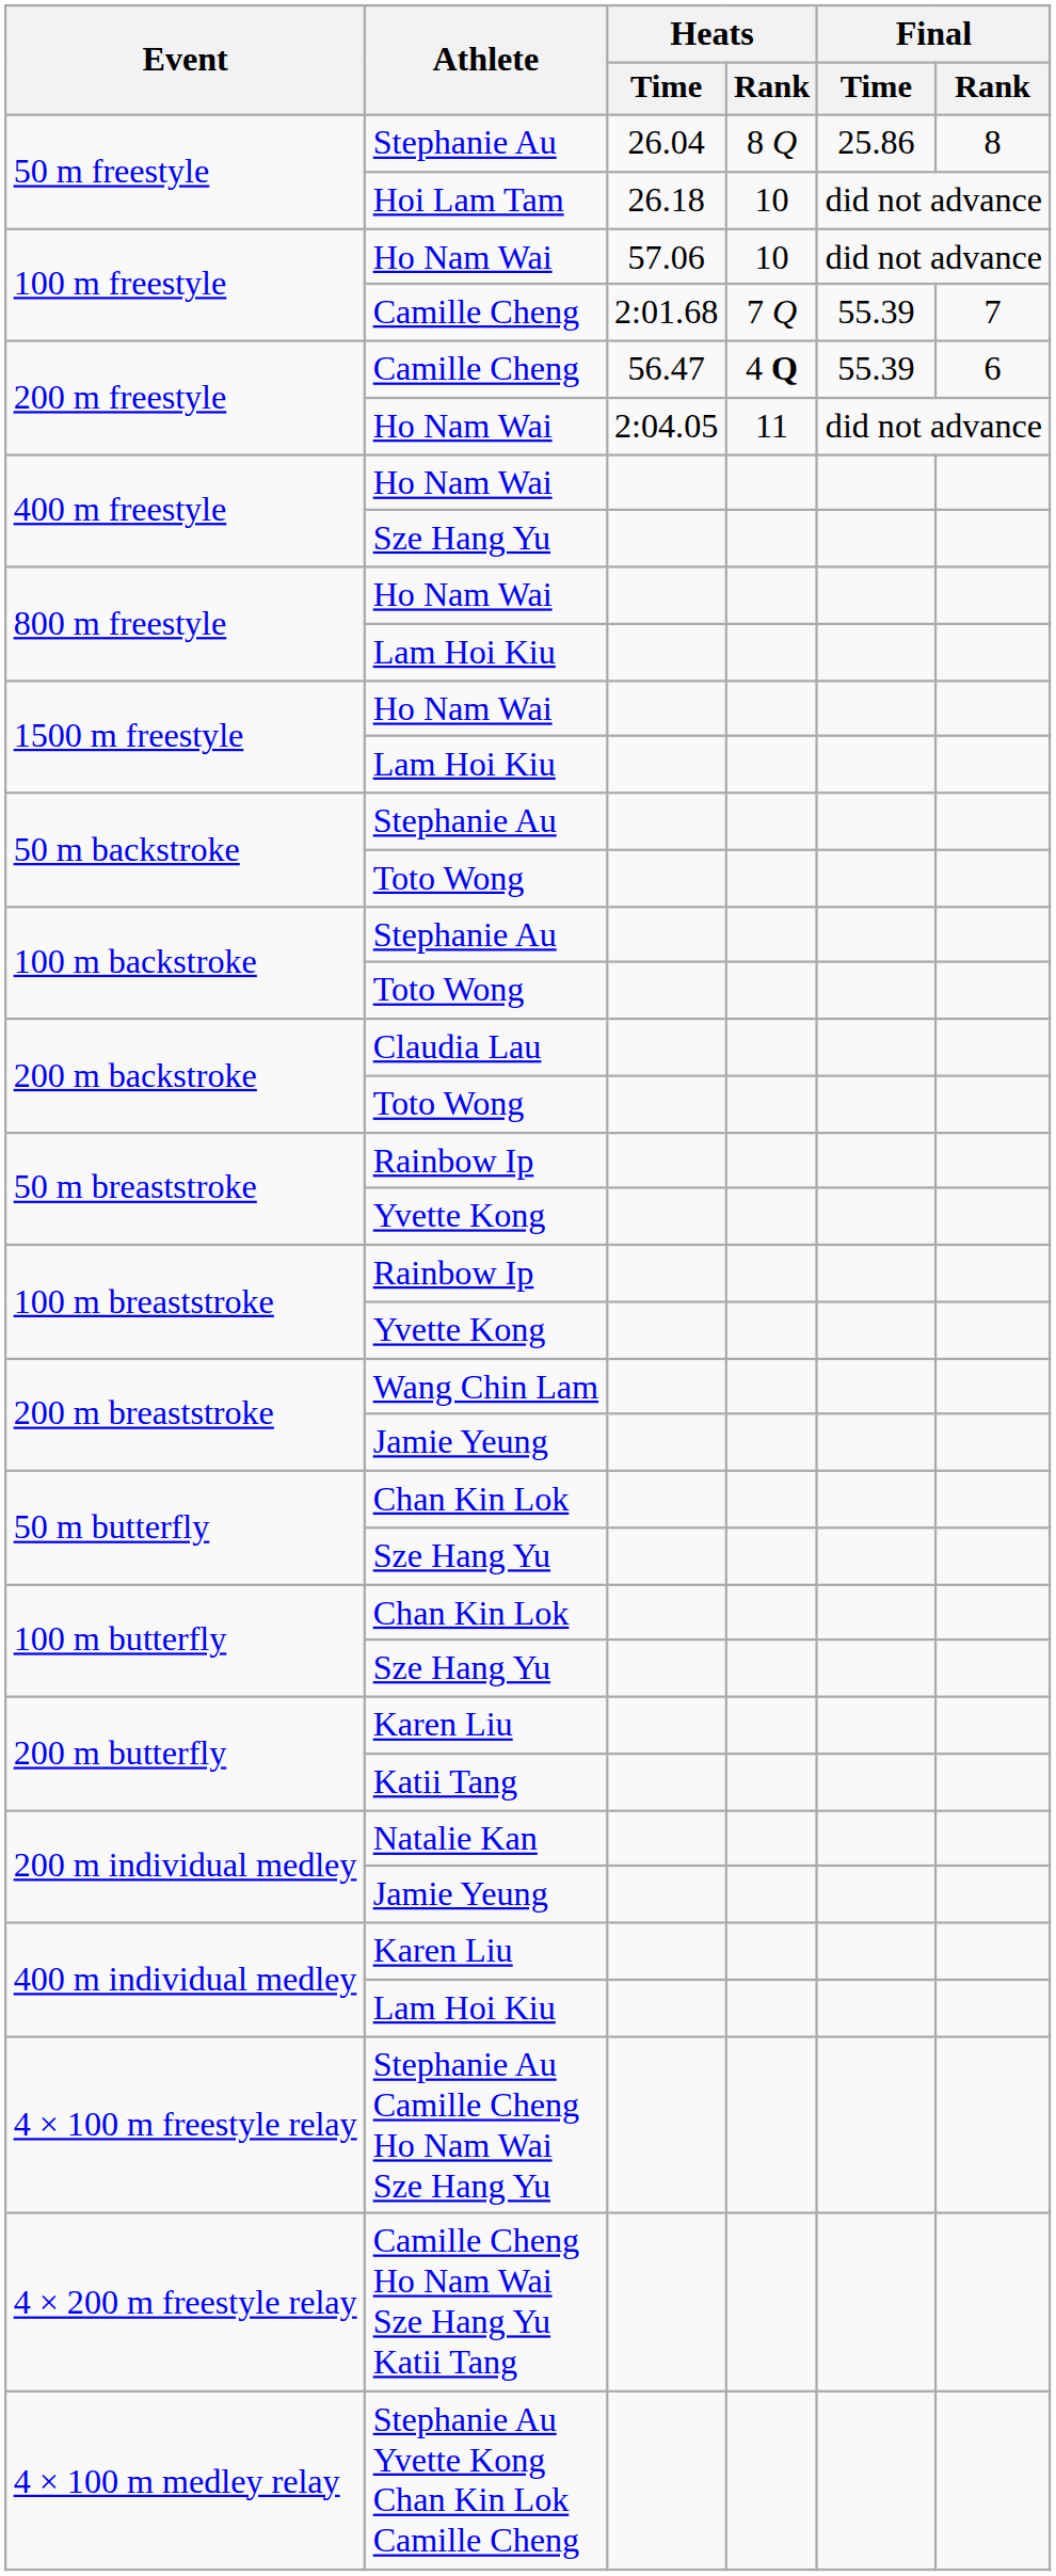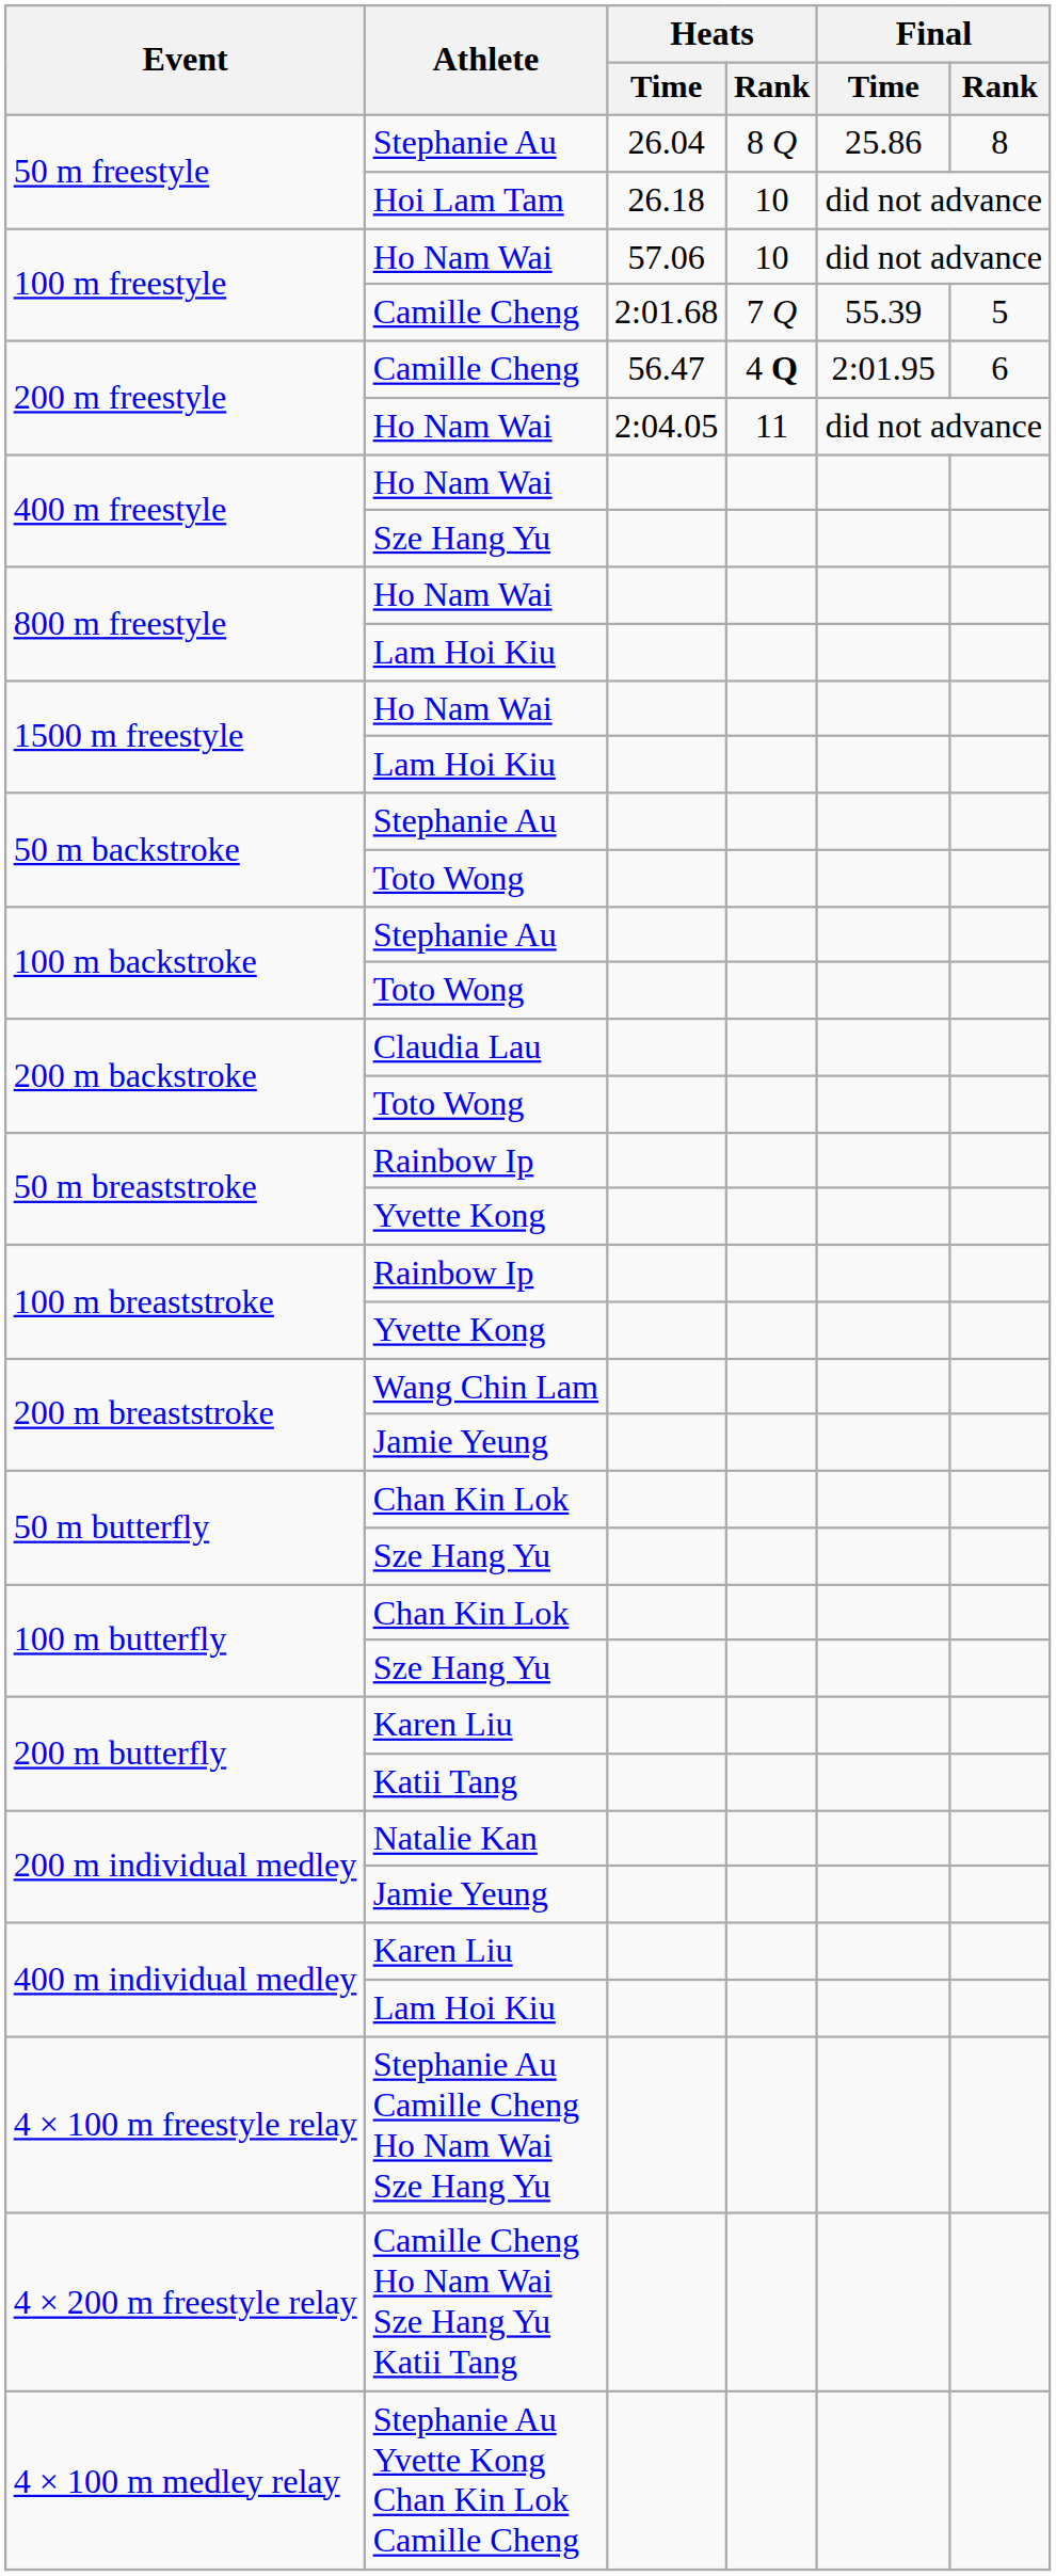 <table class=wikitable style="font-size:90%">
 <tr>
 <th rowspan="2">Event</th>
 <th rowspan="2">Athlete</th>
 <th colspan="2">Heats</th>
 <th colspan="2">Final</th>
 </tr>
 <tr style="font-size:95%">
 <th>Time</th>
 <th>Rank</th>
 <th>Time</th>
 <th>Rank</th>
 </tr>
 <tr align=center>
 <td align=left rowspan=2><a href='#'>50 m freestyle</a></td>
 <td align=left><a href='#'>Stephanie Au</a></td>
 <td>26.04</td>
 <td>8 <em>Q</em></td>
 <td>25.86</td>
 <td>8</td>
 </tr>
 <tr align=center>
 <td align=left><a href='#'>Hoi Lam Tam</a></td>
 <td>26.18</td>
 <td>10</td>
 <td align=center colspan=2>did not advance</td>
 </tr>
 <tr align=center>
 <td align=left rowspan=2><a href='#'>100 m freestyle</a></td>
 <td align=left><a href='#'>Ho Nam Wai</a></td>
 <td>57.06</td>
 <td>10</td>
 <td align=center colspan=2>did not advance</td>
 </tr>
 <tr align=center>
 <td align=left><a href='#'>Camille Cheng</a></td>
 <td>2:01.68</td>
 <td>7 <em>Q</em></td>
 <td>55.39</td>
-<td>7</td>
+<td>5</td>
 </tr>
 <tr align=center>
 <td align=left rowspan=2><a href='#'>200 m freestyle</a></td>
 <td align=left><a href='#'>Camille Cheng</a></td>
 <td>56.47</td>
 <td>4 <strong>Q</strong></td>
-<td>55.39</td>
+<td>2:01.95</td>
 <td>6</td>
 </tr>
 <tr align=center>
 <td align=left><a href='#'>Ho Nam Wai</a></td>
 <td>2:04.05</td>
 <td>11</td>
 <td align=center colspan=2>did not advance</td>
 </tr>
 <tr align=center>
 <td align=left rowspan=2><a href='#'>400 m freestyle</a></td>
 <td align=left><a href='#'>Ho Nam Wai</a></td>
 <td></td>
 <td></td>
 <td></td>
 <td></td>
 </tr>
 <tr align=center>
 <td align=left><a href='#'>Sze Hang Yu</a></td>
 <td></td>
 <td></td>
 <td></td>
 <td></td>
 </tr>
 <tr align=center>
 <td align=left rowspan=2><a href='#'>800 m freestyle</a></td>
 <td align=left><a href='#'>Ho Nam Wai</a></td>
 <td></td>
 <td></td>
 <td></td>
 <td></td>
 </tr>
 <tr align=center>
 <td align=left><a href='#'>Lam Hoi Kiu</a></td>
 <td></td>
 <td></td>
 <td></td>
 <td></td>
 </tr>
 <tr align=center>
 <td align=left rowspan=2><a href='#'>1500 m freestyle</a></td>
 <td align=left><a href='#'>Ho Nam Wai</a></td>
 <td></td>
 <td></td>
 <td></td>
 <td></td>
 </tr>
 <tr align=center>
 <td align=left><a href='#'>Lam Hoi Kiu</a></td>
 <td></td>
 <td></td>
 <td></td>
 <td></td>
 </tr>
 <tr align=center>
 <td align=left rowspan=2><a href='#'>50 m backstroke</a></td>
 <td align=left><a href='#'>Stephanie Au</a></td>
 <td></td>
 <td></td>
 <td></td>
 <td></td>
 </tr>
 <tr align=center>
 <td align=left><a href='#'>Toto Wong</a></td>
 <td></td>
 <td></td>
 <td></td>
 <td></td>
 </tr>
 <tr align=center>
 <td align=left rowspan=2><a href='#'>100 m backstroke</a></td>
 <td align=left><a href='#'>Stephanie Au</a></td>
 <td></td>
 <td></td>
 <td></td>
 <td></td>
 </tr>
 <tr align=center>
 <td align=left><a href='#'>Toto Wong</a></td>
 <td></td>
 <td></td>
 <td></td>
 <td></td>
 </tr>
 <tr align=center>
 <td align=left rowspan=2><a href='#'>200 m backstroke</a></td>
 <td align=left><a href='#'>Claudia Lau</a></td>
 <td></td>
 <td></td>
 <td></td>
 <td></td>
 </tr>
 <tr align=center>
 <td align=left><a href='#'>Toto Wong</a></td>
 <td></td>
 <td></td>
 <td></td>
 <td></td>
 </tr>
 <tr align=center>
 <td align=left rowspan=2><a href='#'>50 m breaststroke</a></td>
 <td align=left><a href='#'>Rainbow Ip</a></td>
 <td></td>
 <td></td>
 <td></td>
 <td></td>
 </tr>
 <tr align=center>
 <td align=left><a href='#'>Yvette Kong</a></td>
 <td></td>
 <td></td>
 <td></td>
 <td></td>
 </tr>
 <tr align=center>
 <td align=left rowspan=2><a href='#'>100 m breaststroke</a></td>
 <td align=left><a href='#'>Rainbow Ip</a></td>
 <td></td>
 <td></td>
 <td></td>
 <td></td>
 </tr>
 <tr align=center>
 <td align=left><a href='#'>Yvette Kong</a></td>
 <td></td>
 <td></td>
 <td></td>
 <td></td>
 </tr>
 <tr align=center>
 <td align=left rowspan=2><a href='#'>200 m breaststroke</a></td>
 <td align=left><a href='#'>Wang Chin Lam</a></td>
 <td></td>
 <td></td>
 <td></td>
 <td></td>
 </tr>
 <tr align=center>
 <td align=left><a href='#'>Jamie Yeung</a></td>
 <td></td>
 <td></td>
 <td></td>
 <td></td>
 </tr>
 <tr align=center>
 <td align=left rowspan=2><a href='#'>50 m butterfly</a></td>
 <td align=left><a href='#'>Chan Kin Lok</a></td>
 <td></td>
 <td></td>
 <td></td>
 <td></td>
 </tr>
 <tr align=center>
 <td align=left><a href='#'>Sze Hang Yu</a></td>
 <td></td>
 <td></td>
 <td></td>
 <td></td>
 </tr>
 <tr align=center>
 <td align=left rowspan=2><a href='#'>100 m butterfly</a></td>
 <td align=left><a href='#'>Chan Kin Lok</a></td>
 <td></td>
 <td></td>
 <td></td>
 <td></td>
 </tr>
 <tr align=center>
 <td align=left><a href='#'>Sze Hang Yu</a></td>
 <td></td>
 <td></td>
 <td></td>
 <td></td>
 </tr>
 <tr align=center>
 <td align=left rowspan=2><a href='#'>200 m butterfly</a></td>
 <td align=left><a href='#'>Karen Liu</a></td>
 <td></td>
 <td></td>
 <td></td>
 <td></td>
 </tr>
 <tr align=center>
 <td align=left><a href='#'>Katii Tang</a></td>
 <td></td>
 <td></td>
 <td></td>
 <td></td>
 </tr>
 <tr align=center>
 <td align=left rowspan=2><a href='#'>200 m individual medley</a></td>
 <td align=left><a href='#'>Natalie Kan</a></td>
 <td></td>
 <td></td>
 <td></td>
 <td></td>
 </tr>
 <tr align=center>
 <td align=left><a href='#'>Jamie Yeung</a></td>
 <td></td>
 <td></td>
 <td></td>
 <td></td>
 </tr>
 <tr align=center>
 <td align=left rowspan=2><a href='#'>400 m individual medley</a></td>
 <td align=left><a href='#'>Karen Liu</a></td>
 <td></td>
 <td></td>
 <td></td>
 <td></td>
 </tr>
 <tr align=center>
 <td align=left><a href='#'>Lam Hoi Kiu</a></td>
 <td></td>
 <td></td>
 <td></td>
 <td></td>
 </tr>
 <tr align=center>
 <td align=left><a href='#'>4 × 100 m freestyle relay</a></td>
 <td align=left><a href='#'>Stephanie Au</a><br><a href='#'>Camille Cheng</a><br><a href='#'>Ho Nam Wai</a><br><a href='#'>Sze Hang Yu</a></td>
 <td></td>
 <td></td>
 <td></td>
 <td></td>
 </tr>
 <tr align=center>
 <td align=left><a href='#'>4 × 200 m freestyle relay</a></td>
 <td align=left><a href='#'>Camille Cheng</a><br><a href='#'>Ho Nam Wai</a><br><a href='#'>Sze Hang Yu</a><br><a href='#'>Katii Tang</a></td>
 <td></td>
 <td></td>
 <td></td>
 <td></td>
 </tr>
 <tr align=center>
 <td align=left><a href='#'>4 × 100 m medley relay</a></td>
 <td align=left><a href='#'>Stephanie Au</a><br><a href='#'>Yvette Kong</a><br><a href='#'>Chan Kin Lok</a><br><a href='#'>Camille Cheng</a></td>
 <td></td>
 <td></td>
 <td></td>
 <td></td>
 </tr>
 </table>
